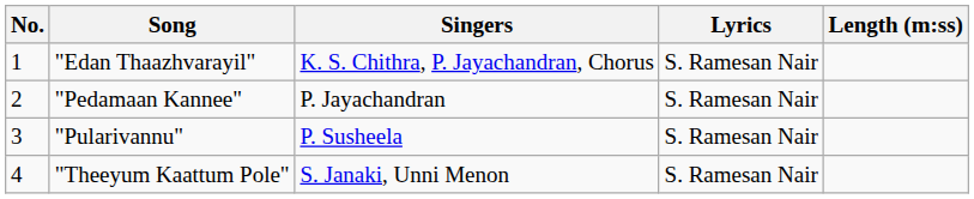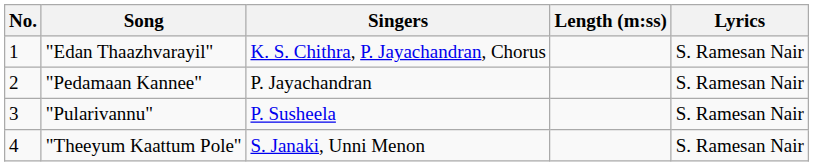 <table class="wikitable" style="font-size:95%;">
 <tr>
 <th>No.</th>
 <th>Song</th>
 <th>Singers</th>
+<th>Length (m:ss)</th>
 <th>Lyrics</th>
-<th>Length (m:ss)</th>
 </tr>
 <tr>
 <td>1</td>
 <td>"Edan Thaazhvarayil"</td>
 <td><a href='#'>K. S. Chithra</a>, <a href='#'>P. Jayachandran</a>, Chorus</td>
+<td></td>
 <td>S. Ramesan Nair</td>
-<td></td>
 </tr>
 <tr>
 <td>2</td>
 <td>"Pedamaan Kannee"</td>
 <td>P. Jayachandran</td>
+<td></td>
 <td>S. Ramesan Nair</td>
-<td></td>
 </tr>
 <tr>
 <td>3</td>
 <td>"Pularivannu"</td>
 <td><a href='#'>P. Susheela</a></td>
+<td></td>
 <td>S. Ramesan Nair</td>
-<td></td>
 </tr>
 <tr>
 <td>4</td>
 <td>"Theeyum Kaattum Pole"</td>
 <td><a href='#'>S. Janaki</a>, Unni Menon</td>
+<td></td>
 <td>S. Ramesan Nair</td>
-<td></td>
 </tr>
 </table>
